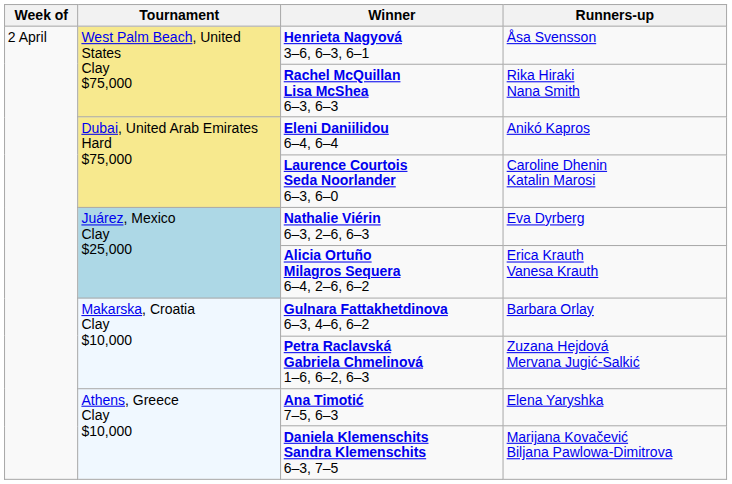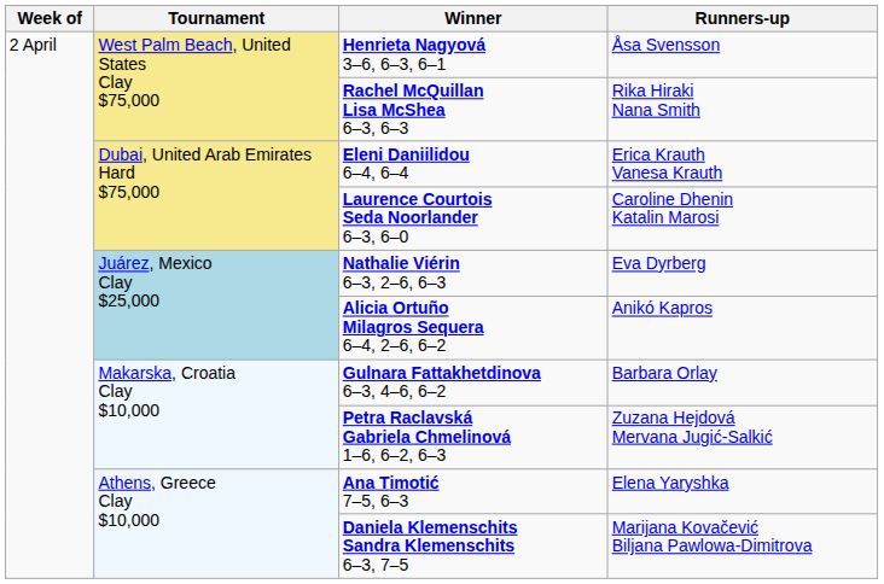 <table class="wikitable" style="font-size:85%;">
 <tr>
 <th width="65">Week of</th>
 <th style="width:190px;">Tournament</th>
 <th style="width:210px;">Winner</th>
 <th style="width:210px;">Runners-up</th>
 </tr>
 <tr style="vertical-align:top">
 <td rowspan=10>2 April</td>
 <td rowspan=2 bgcolor="#F7E98E"><a href='#'>West Palm Beach</a>, United States <br> Clay <br> $75,000 <br> </td>
 <td> <strong><a href='#'>Henrieta Nagyová</a></strong> <br> 3–6, 6–3, 6–1</td>
 <td> <a href='#'>Åsa Svensson</a></td>
 </tr>
 <tr style="vertical-align:top">
 <td> <strong><a href='#'>Rachel McQuillan</a> <br>  <a href='#'>Lisa McShea</a></strong> <br> 6–3, 6–3</td>
 <td> <a href='#'>Rika Hiraki</a> <br>  <a href='#'>Nana Smith</a></td>
 </tr>
 <tr style="vertical-align:top">
 <td rowspan=2 bgcolor="#F7E98E"><a href='#'>Dubai</a>, United Arab Emirates <br> Hard <br> $75,000 <br> </td>
 <td> <strong><a href='#'>Eleni Daniilidou</a></strong> <br> 6–4, 6–4</td>
-<td> <a href='#'>Anikó Kapros</a></td>
+<td> <a href='#'>Erica Krauth</a> <br>  <a href='#'>Vanesa Krauth</a></td>
 </tr>
 <tr style="vertical-align:top">
 <td> <strong><a href='#'>Laurence Courtois</a> <br>  <a href='#'>Seda Noorlander</a></strong> <br> 6–3, 6–0</td>
 <td> <a href='#'>Caroline Dhenin</a> <br>  <a href='#'>Katalin Marosi</a></td>
 </tr>
 <tr style="vertical-align:top">
 <td rowspan=2 bgcolor=lightblue><a href='#'>Juárez</a>, Mexico <br> Clay <br> $25,000 <br> </td>
 <td> <strong><a href='#'>Nathalie Viérin</a></strong> <br> 6–3, 2–6, 6–3</td>
 <td> <a href='#'>Eva Dyrberg</a></td>
 </tr>
 <tr style="vertical-align:top">
 <td> <strong><a href='#'>Alicia Ortuño</a> <br>  <a href='#'>Milagros Sequera</a></strong> <br> 6–4, 2–6, 6–2</td>
-<td> <a href='#'>Erica Krauth</a> <br>  <a href='#'>Vanesa Krauth</a></td>
+<td> <a href='#'>Anikó Kapros</a></td>
 </tr>
 <tr style="vertical-align:top">
 <td rowspan=2 bgcolor="#f0f8ff"><a href='#'>Makarska</a>, Croatia <br> Clay <br> $10,000 <br> </td>
 <td> <strong><a href='#'>Gulnara Fattakhetdinova</a></strong> <br> 6–3, 4–6, 6–2</td>
 <td> <a href='#'>Barbara Orlay</a></td>
 </tr>
 <tr style="vertical-align:top">
 <td> <strong><a href='#'>Petra Raclavská</a> <br>  <a href='#'>Gabriela Chmelinová</a></strong> <br> 1–6, 6–2, 6–3</td>
 <td> <a href='#'>Zuzana Hejdová</a> <br>  <a href='#'>Mervana Jugić-Salkić</a></td>
 </tr>
 <tr style="vertical-align:top">
 <td rowspan=2 bgcolor="#f0f8ff"><a href='#'>Athens</a>, Greece <br> Clay <br> $10,000 <br> </td>
 <td> <strong><a href='#'>Ana Timotić</a></strong> <br> 7–5, 6–3</td>
 <td> <a href='#'>Elena Yaryshka</a></td>
 </tr>
 <tr style="vertical-align:top">
 <td> <strong><a href='#'>Daniela Klemenschits</a> <br>  <a href='#'>Sandra Klemenschits</a></strong> <br> 6–3, 7–5</td>
 <td> <a href='#'>Marijana Kovačević</a> <br>  <a href='#'>Biljana Pawlowa-Dimitrova</a></td>
 </tr>
 </table>
